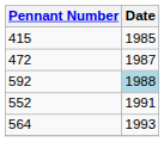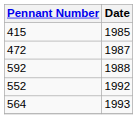 <table class="wikitable" style="text-align:left">
 <tr>
 <th><a href='#'>Pennant Number</a></th>
 <th>Date</th>
 </tr>
 <tr>
 <td>415</td>
 <td>1985</td>
 </tr>
 <tr>
 <td>472</td>
 <td>1987</td>
 </tr>
 <tr>
 <td>592</td>
-<td style="background: lightblue;">1988</td>
+<td>1988</td>
 </tr>
 <tr>
 <td>552</td>
-<td>1991</td>
+<td>1992</td>
 </tr>
 <tr>
 <td>564</td>
 <td>1993</td>
 </tr>
 <tr>
 </tr>
 </table>
